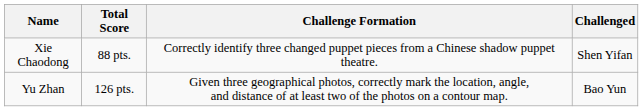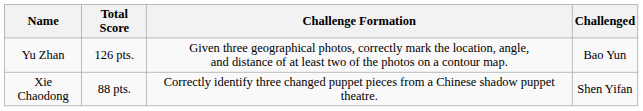 <table class="wikitable" style="width:92%; text-align:center">
 <tr>
 <th>Name</th>
 <th>Total Score</th>
 <th>Challenge Formation</th>
 <th>Challenged</th>
 </tr>
 <tr>
+<td>Yu Zhan</td>
+<td>126 pts.</td>
+<td>Given three geographical photos, correctly mark the location, angle,<br>and distance of at least two of the photos on a contour map.</td>
+<td>Bao Yun</td>
+</tr>
+<tr>
 <td>Xie Chaodong</td>
 <td>88 pts.</td>
 <td>Correctly identify three changed puppet pieces from a Chinese shadow puppet theatre.</td>
 <td>Shen Yifan</td>
 </tr>
-<tr>
-<td>Yu Zhan</td>
-<td>126 pts.</td>
-<td>Given three geographical photos, correctly mark the location, angle,<br>and distance of at least two of the photos on a contour map.</td>
-<td>Bao Yun</td>
-</tr>
 </table>
